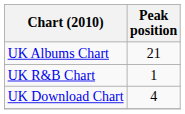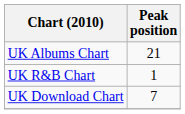 <table class="wikitable sortable">
 <tr>
 <th>Chart (2010)</th>
 <th>Peak<br>position</th>
 </tr>
 <tr>
 <td><a href='#'>UK Albums Chart</a></td>
 <td style="text-align:center;">21</td>
 </tr>
 <tr>
 <td align="left"><a href='#'>UK R&B Chart</a></td>
 <td align="center">1</td>
 </tr>
 <tr>
 <td align="left"><a href='#'>UK Download Chart</a></td>
-<td align="center">4</td>
+<td align="center">7</td>
 </tr>
 <tr>
 </tr>
 </table>
